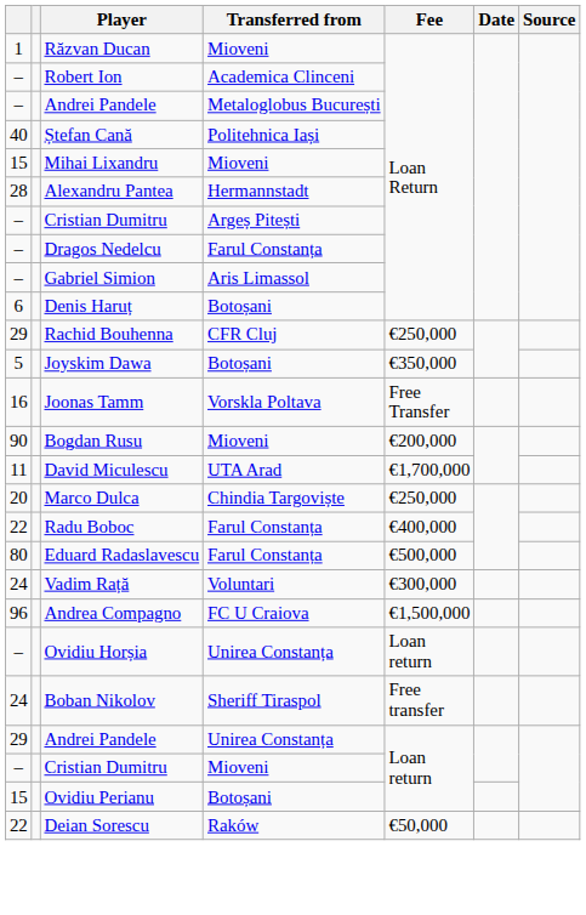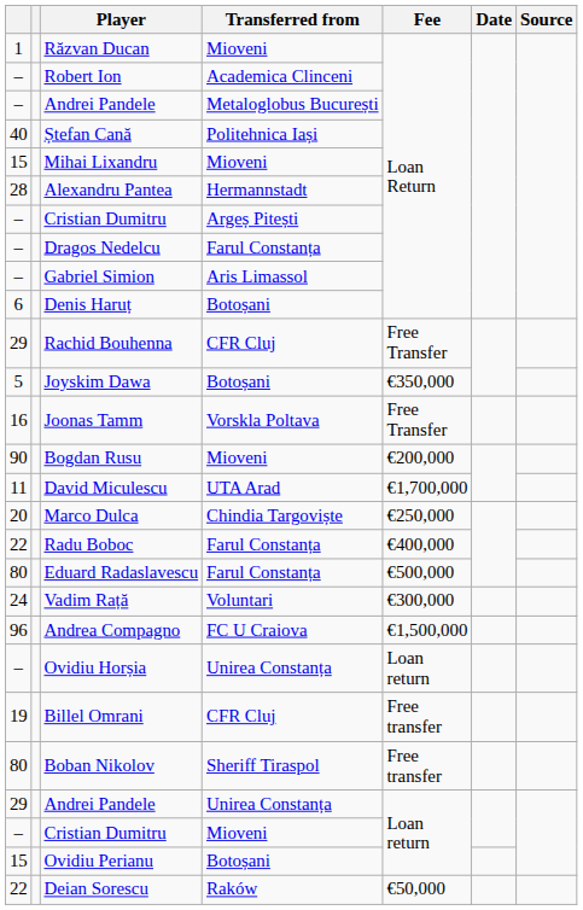 <table class="wikitable plainrowheaders sortable">
 <tr>
 <th></th>
 <th></th>
 <th scope=col><strong>Player</strong></th>
 <th><strong>Transferred from</strong></th>
 <th !scope=col; style="width: 65px;"><strong>Fee</strong></th>
 <th scope=col><strong>Date</strong></th>
 <th scope=col><strong>Source</strong></th>
 </tr>
 <tr>
 <td align=center>1</td>
 <td align=center></td>
 <td> <a href='#'>Răzvan Ducan</a></td>
 <td> <a href='#'>Mioveni</a></td>
 <td rowspan=10>Loan Return</td>
 <td rowspan=10></td>
 </tr>
 <tr>
 <td align=center>–</td>
 <td align=center></td>
 <td> <a href='#'>Robert Ion</a></td>
 <td> <a href='#'>Academica Clinceni</a></td>
 </tr>
 <tr>
 <td align=center>–</td>
 <td align=center></td>
 <td> <a href='#'>Andrei Pandele</a></td>
 <td> <a href='#'>Metaloglobus București</a></td>
 </tr>
 <tr>
 <td align=center>40</td>
 <td align=center></td>
 <td> <a href='#'>Ștefan Cană</a></td>
 <td> <a href='#'>Politehnica Iași</a></td>
 </tr>
 <tr>
 <td align=center>15</td>
 <td align=center></td>
 <td> <a href='#'>Mihai Lixandru</a></td>
 <td> <a href='#'>Mioveni</a></td>
 </tr>
 <tr>
 <td align=center>28</td>
 <td align=center></td>
 <td> <a href='#'>Alexandru Pantea</a></td>
 <td> <a href='#'>Hermannstadt</a></td>
 </tr>
 <tr>
 <td align=center>–</td>
 <td align=center></td>
 <td> <a href='#'>Cristian Dumitru</a></td>
 <td> <a href='#'>Argeș Pitești</a></td>
 </tr>
 <tr>
 <td align=center>–</td>
 <td align=center></td>
 <td> <a href='#'>Dragos Nedelcu</a></td>
 <td> <a href='#'>Farul Constanța</a></td>
 </tr>
 <tr>
 <td align=center>–</td>
 <td align=center></td>
 <td> <a href='#'>Gabriel Simion</a></td>
 <td> <a href='#'>Aris Limassol</a></td>
 </tr>
 <tr>
 <td align=center>6</td>
 <td align=center></td>
 <td> <a href='#'>Denis Haruț</a></td>
 <td> <a href='#'>Botoșani</a></td>
 </tr>
 <tr>
 <td align=center>29</td>
 <td align=center></td>
 <td> <a href='#'>Rachid Bouhenna</a></td>
 <td> <a href='#'>CFR Cluj</a></td>
-<td>€250,000</td>
+<td>Free Transfer</td>
 <td rowspan=2></td>
 <td></td>
 </tr>
 <tr>
 <td align=center>5</td>
 <td align=center></td>
 <td> <a href='#'>Joyskim Dawa</a></td>
 <td> <a href='#'>Botoșani</a></td>
 <td>€350,000</td>
 <td></td>
 </tr>
 <tr>
 <td align=center>16</td>
 <td align=center></td>
 <td> <a href='#'>Joonas Tamm</a></td>
 <td> <a href='#'>Vorskla Poltava</a></td>
 <td>Free Transfer</td>
 <td></td>
 <td></td>
 </tr>
 <tr>
 <td align=center>90</td>
 <td align=center></td>
 <td> <a href='#'>Bogdan Rusu</a></td>
 <td> <a href='#'>Mioveni</a></td>
 <td>€200,000</td>
 <td rowspan=2></td>
 <td></td>
 </tr>
 <tr>
 <td align=center>11</td>
 <td align=center></td>
 <td> <a href='#'>David Miculescu</a></td>
 <td> <a href='#'>UTA Arad</a></td>
 <td>€1,700,000</td>
 <td></td>
 </tr>
 <tr>
 <td align=center>20</td>
 <td align=center></td>
 <td> <a href='#'>Marco Dulca</a></td>
 <td> <a href='#'>Chindia Targoviște</a></td>
 <td>€250,000</td>
 <td rowspan=3></td>
 <td></td>
 </tr>
 <tr>
 <td align=center>22</td>
 <td align=center></td>
 <td> <a href='#'>Radu Boboc</a></td>
 <td> <a href='#'>Farul Constanța</a></td>
 <td>€400,000</td>
 <td></td>
 </tr>
 <tr>
 <td align=center>80</td>
 <td align=center></td>
 <td> <a href='#'>Eduard Radaslavescu</a></td>
 <td> <a href='#'>Farul Constanța</a></td>
 <td>€500,000</td>
 <td></td>
 </tr>
 <tr>
 <td align=center>24</td>
 <td align=center></td>
 <td> <a href='#'>Vadim Rață</a></td>
 <td> <a href='#'>Voluntari</a></td>
 <td>€300,000</td>
 <td></td>
 <td></td>
 </tr>
 <tr>
 <td align=center>96</td>
 <td align=center></td>
 <td> <a href='#'>Andrea Compagno</a></td>
 <td> <a href='#'>FC U Craiova</a></td>
 <td>€1,500,000</td>
 <td></td>
 <td></td>
 </tr>
 <tr>
 <td align=center>–</td>
 <td align=center></td>
 <td> <a href='#'>Ovidiu Horșia</a></td>
 <td> <a href='#'>Unirea Constanța</a></td>
 <td>Loan return</td>
 <td></td>
 <td></td>
 </tr>
 <tr>
-<td align=center>24</td>
+<td align=center>19</td>
+<td align=center></td>
+<td> <a href='#'>Billel Omrani</a></td>
+<td> <a href='#'>CFR Cluj</a></td>
+<td>Free transfer</td>
+<td></td>
+<td></td>
+</tr>
+<tr>
+<td align=center>80</td>
 <td align=center></td>
 <td> <a href='#'>Boban Nikolov</a></td>
 <td> <a href='#'>Sheriff Tiraspol</a></td>
 <td>Free transfer</td>
 <td></td>
 <td></td>
 </tr>
 <tr>
 <td align="center">29</td>
 <td align="center"></td>
 <td> <a href='#'>Andrei Pandele</a></td>
 <td> <a href='#'>Unirea Constanța</a></td>
 <td rowspan=3>Loan return</td>
 <td rowspan=2></td>
 <td rowspan=3></td>
 </tr>
 <tr>
 <td align="center">–</td>
 <td align="center"></td>
 <td> <a href='#'>Cristian Dumitru</a></td>
 <td> <a href='#'>Mioveni</a></td>
 </tr>
 <tr>
 <td align=center>15</td>
 <td align="center"></td>
 <td> <a href='#'>Ovidiu Perianu</a></td>
 <td> <a href='#'>Botoșani</a></td>
 <td></td>
 </tr>
 <tr>
 <td align="center">22</td>
 <td align="center"></td>
 <td> <a href='#'>Deian Sorescu</a></td>
 <td> <a href='#'>Raków</a></td>
 <td>€50,000</td>
 <td></td>
 <td></td>
 </tr>
 </table>
